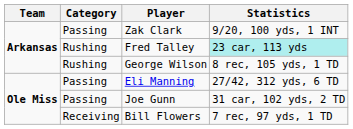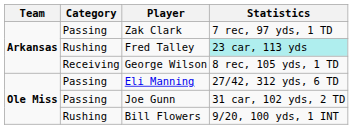 <table class="wikitable">
 <tr>
 <th>Team</th>
 <th>Category</th>
 <th>Player</th>
 <th>Statistics</th>
 </tr>
 <tr>
 <td rowspan=3 style=><strong>Arkansas</strong></td>
 <td>Passing</td>
 <td>Zak Clark</td>
-<td>9/20, 100 yds, 1 INT</td>
+<td>7 rec, 97 yds, 1 TD</td>
 </tr>
 <tr>
 <td>Rushing</td>
 <td>Fred Talley</td>
 <td style="background: paleturquoise;">23 car, 113 yds</td>
 </tr>
 <tr>
-<td>Rushing</td>
+<td>Receiving</td>
 <td>George Wilson</td>
 <td>8 rec, 105 yds, 1 TD</td>
 </tr>
 <tr>
 <td rowspan=3 style=><strong>Ole Miss</strong></td>
 <td>Passing</td>
 <td><a href='#'>Eli Manning</a></td>
 <td>27/42, 312 yds, 6 TD</td>
 </tr>
 <tr>
 <td>Passing</td>
 <td>Joe Gunn</td>
 <td>31 car, 102 yds, 2 TD</td>
 </tr>
 <tr>
-<td>Receiving</td>
+<td>Rushing</td>
 <td>Bill Flowers</td>
-<td>7 rec, 97 yds, 1 TD</td>
+<td>9/20, 100 yds, 1 INT</td>
 </tr>
 </table>
